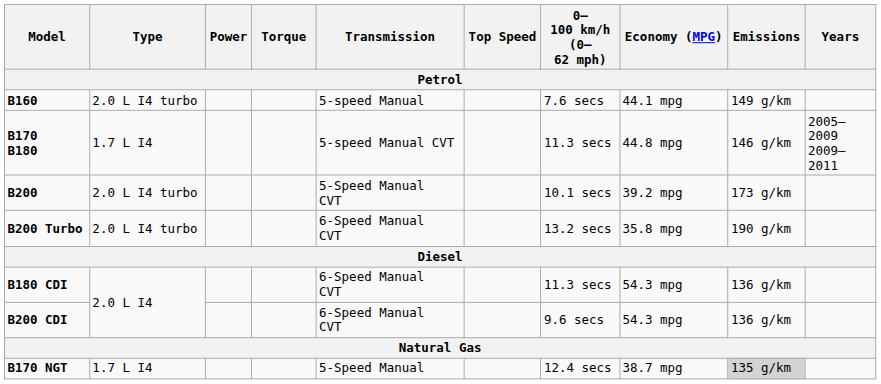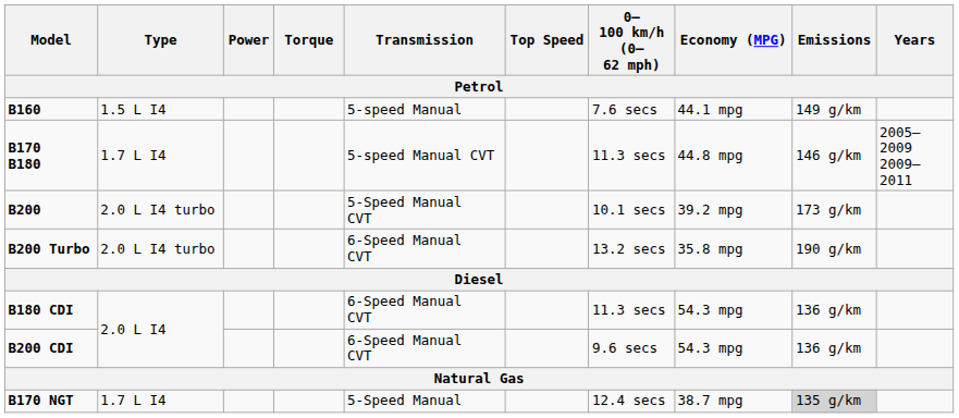 <table class="wikitable" style="font-size:98%; width:890px">
 <tr>
 <th>Model</th>
 <th>Type</th>
 <th>Power</th>
 <th width=60px>Torque</th>
 <th>Transmission</th>
 <th>Top Speed</th>
 <th width=74px>0–100 km/h<br>(0–62 mph)</th>
 <th>Economy (<a href='#'>MPG</a>)<br></th>
 <th>Emissions</th>
 <th width=66px>Years</th>
 </tr>
 <tr>
 <th colspan=10>Petrol</th>
 </tr>
 <tr>
 <td><strong>B160</strong></td>
-<td>2.0 L I4 turbo</td>
+<td>1.5 L I4</td>
 <td></td>
 <td></td>
 <td>5-speed Manual</td>
 <td></td>
 <td>7.6 secs</td>
 <td>44.1 mpg</td>
 <td>149 g/km</td>
 <td></td>
 </tr>
 <tr>
 <td><strong>B170</strong><br><strong>B180</strong></td>
 <td>1.7 L I4</td>
 <td></td>
 <td></td>
 <td>5-speed Manual CVT</td>
 <td></td>
 <td>11.3 secs</td>
 <td>44.8 mpg</td>
 <td>146 g/km</td>
 <td>2005–2009<br>2009–2011</td>
 </tr>
 <tr>
 <td><strong>B200</strong></td>
 <td>2.0 L I4 turbo</td>
 <td></td>
 <td></td>
 <td>5-Speed Manual<br>CVT</td>
 <td></td>
 <td>10.1 secs</td>
 <td>39.2 mpg</td>
 <td>173 g/km</td>
 <td></td>
 </tr>
 <tr>
 <td><strong>B200 Turbo</strong></td>
 <td>2.0 L I4 turbo</td>
 <td></td>
 <td></td>
 <td>6-Speed Manual<br>CVT</td>
 <td></td>
 <td>13.2 secs</td>
 <td>35.8 mpg</td>
 <td>190 g/km</td>
 <td></td>
 </tr>
 <tr>
 <th colspan=10>Diesel</th>
 </tr>
 <tr>
 <td><strong>B180 CDI</strong></td>
 <td rowspan="2">2.0 L I4</td>
 <td></td>
 <td></td>
 <td>6-Speed Manual<br>CVT</td>
 <td></td>
 <td>11.3 secs</td>
 <td>54.3 mpg</td>
 <td>136 g/km</td>
 <td></td>
 </tr>
 <tr>
 <td><strong>B200 CDI</strong></td>
 <td></td>
 <td></td>
 <td>6-Speed Manual<br>CVT</td>
 <td></td>
 <td>9.6 secs</td>
 <td>54.3 mpg</td>
 <td>136 g/km</td>
 <td></td>
 </tr>
 <tr>
 <th colspan=10>Natural Gas</th>
 </tr>
 <tr>
 <td><strong>B170 NGT</strong></td>
 <td>1.7 L I4</td>
 <td></td>
 <td></td>
 <td>5-Speed Manual</td>
 <td></td>
 <td>12.4 secs</td>
 <td>38.7 mpg</td>
 <td style="background: lightgrey;">135 g/km</td>
 <td></td>
 </tr>
 </table>
